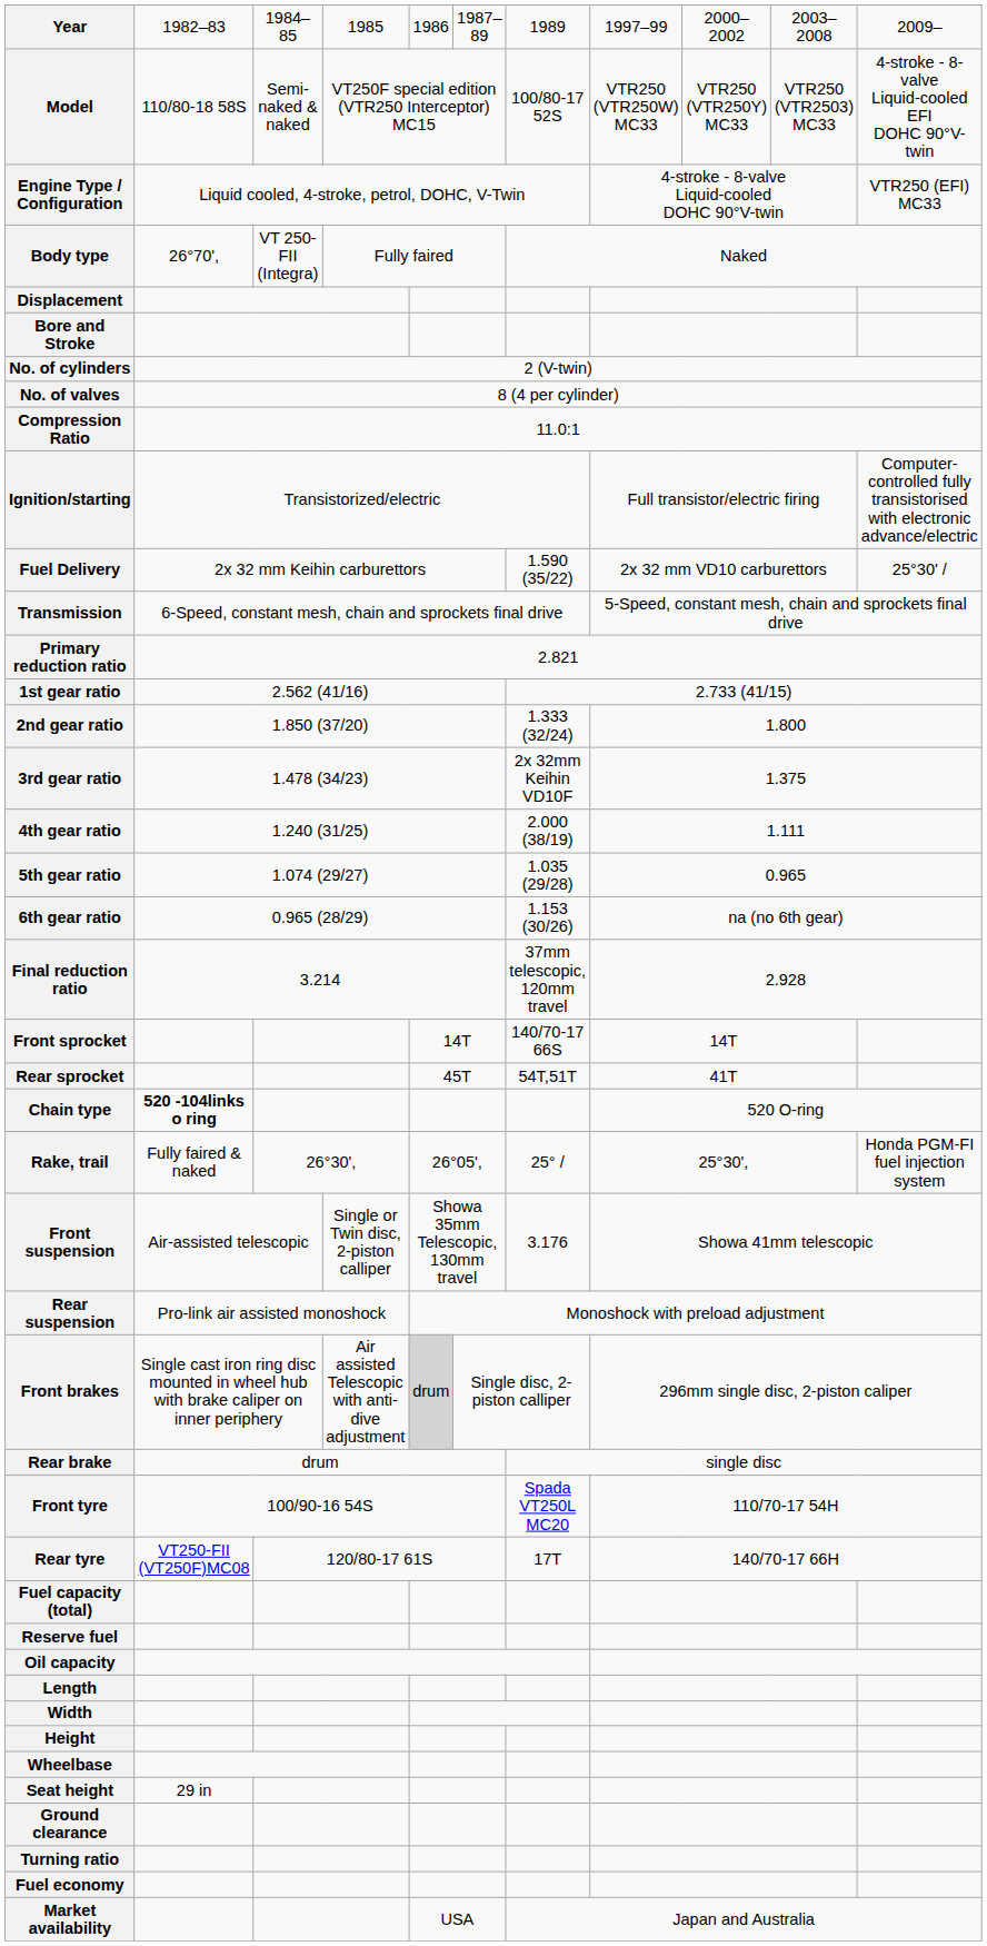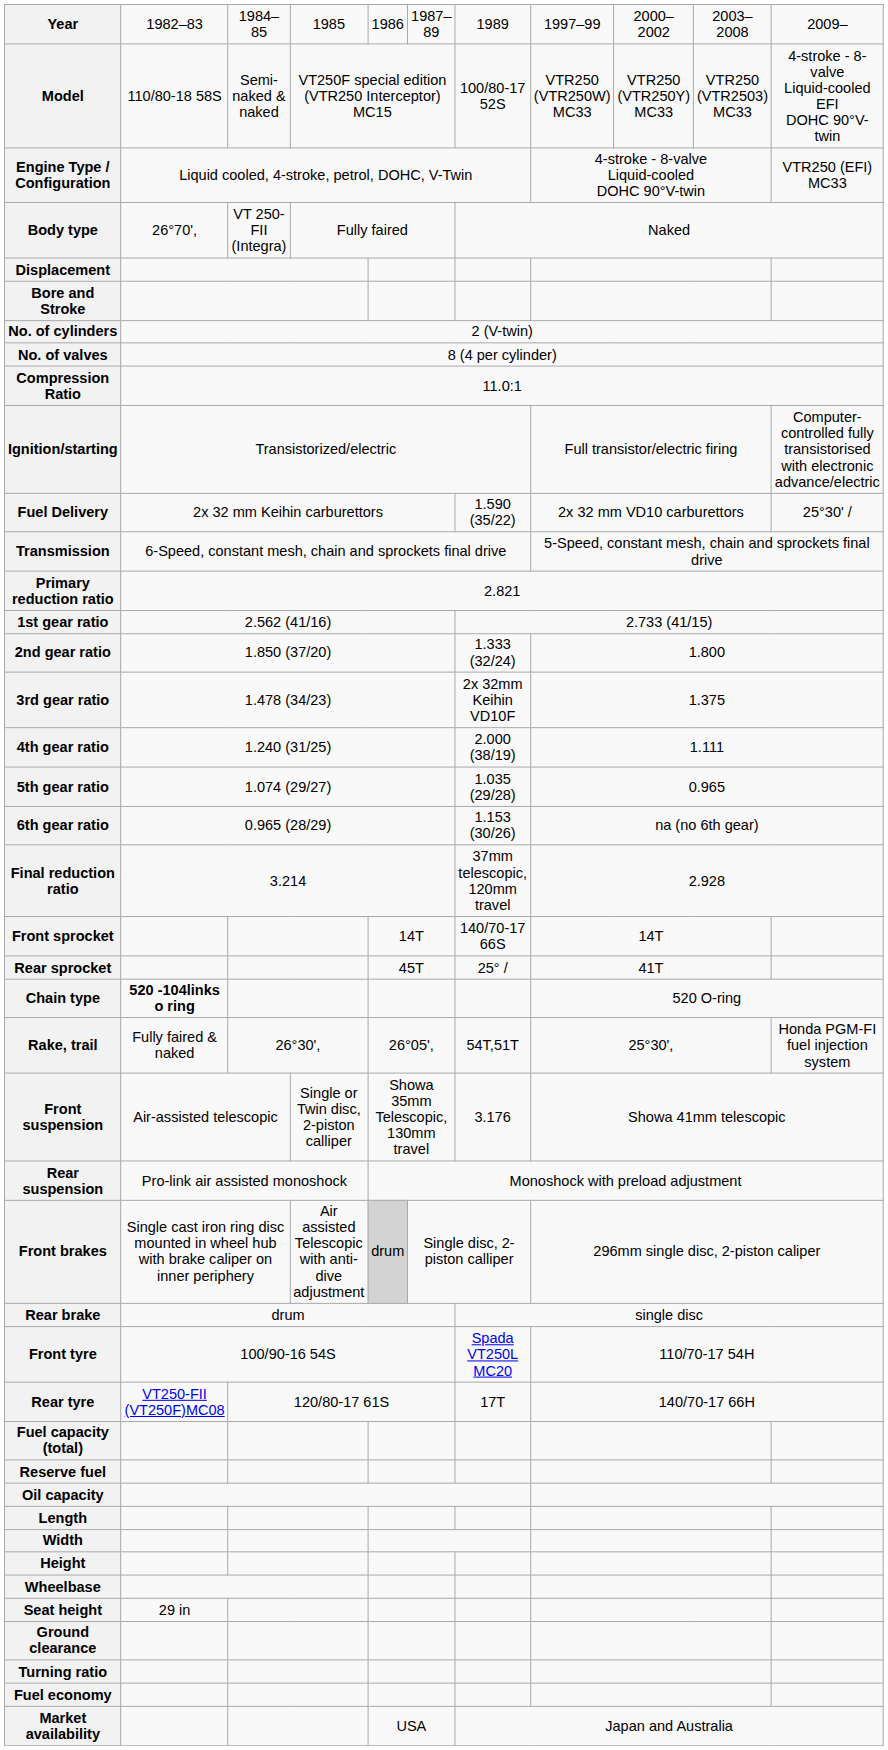 <table class="wikitable" style="text-align:center; font-size: 90%;">
 <tr>
 <th>Year</th>
 <td>1982–83</td>
 <td>1984–85</td>
 <td>1985</td>
 <td>1986</td>
 <td>1987–89</td>
 <td>1989</td>
 <td>1997–99</td>
 <td>2000–2002</td>
 <td>2003–2008</td>
 <td>2009–</td>
 </tr>
 <tr>
 <th>Model</th>
 <td>110/80-18 58S</td>
 <td>Semi-naked & naked</td>
 <td colspan="3">VT250F special edition <br> (VTR250 Interceptor) <br> MC15</td>
 <td>100/80-17 52S</td>
 <td>VTR250<br>(VTR250W) <br> MC33</td>
 <td>VTR250<br>(VTR250Y) <br> MC33</td>
 <td>VTR250<br>(VTR2503) <br> MC33</td>
 <td>4-stroke - 8-valve <br> Liquid-cooled EFI <br> DOHC 90°V-twin</td>
 </tr>
 <tr>
 <th>Engine Type / <br> Configuration <br></th>
 <td colspan="6">Liquid cooled, 4-stroke, petrol, DOHC, V-Twin</td>
 <td colspan="3">4-stroke - 8-valve <br> Liquid-cooled <br> DOHC 90°V-twin</td>
 <td>VTR250 (EFI) <br> MC33</td>
 </tr>
 <tr>
 <th>Body type</th>
 <td>26°70', </td>
 <td VT250-FII >VT 250-FII (Integra)</td>
 <td colspan="3">Fully faired</td>
 <td colspan="5">Naked</td>
 </tr>
 <tr>
 <th>Displacement</th>
 <td colspan="3"></td>
 <td colspan="2"></td>
 <td></td>
 <td colspan="3"></td>
 <td></td>
 </tr>
 <tr>
 <th>Bore and Stroke</th>
 <td colspan="3"></td>
 <td colspan="2"></td>
 <td></td>
 <td colspan="3"></td>
 <td></td>
 </tr>
 <tr>
 <th>No. of cylinders</th>
 <td colspan="10">2 (V-twin)</td>
 </tr>
 <tr>
 <th>No. of valves</th>
 <td colspan="10">8 (4 per cylinder)</td>
 </tr>
 <tr>
 <th>Compression Ratio</th>
 <td colspan="10">11.0:1</td>
 </tr>
 <tr>
 <th>Ignition/starting</th>
 <td colspan="6">Transistorized/electric</td>
 <td colspan="3">Full transistor/electric firing</td>
 <td>Computer-controlled fully <br> transistorised with electronic <br> advance/electric</td>
 </tr>
 <tr>
 <th>Fuel Delivery</th>
 <td colspan="5">2x 32 mm Keihin carburettors</td>
 <td>1.590 (35/22)</td>
 <td colspan="3">2x 32 mm VD10 carburettors</td>
 <td>25°30' / </td>
 </tr>
 <tr>
 <th>Transmission</th>
 <td colspan="6">6-Speed, constant mesh, chain and sprockets final drive</td>
 <td colspan="4">5-Speed, constant mesh, chain and sprockets final drive</td>
 </tr>
 <tr>
 <th>Primary reduction ratio</th>
 <td colspan="10">2.821</td>
 </tr>
 <tr>
 <th>1st gear ratio</th>
 <td colspan="5">2.562 (41/16)</td>
 <td colspan="5">2.733 (41/15)</td>
 </tr>
 <tr>
 <th>2nd gear ratio</th>
 <td colspan="5">1.850 (37/20)</td>
 <td>1.333 (32/24)</td>
 <td colspan="4">1.800</td>
 </tr>
 <tr>
 <th>3rd gear ratio</th>
 <td colspan="5">1.478 (34/23)</td>
 <td>2x 32mm Keihin VD10F</td>
 <td colspan="4">1.375</td>
 </tr>
 <tr>
 <th>4th gear ratio</th>
 <td colspan="5">1.240 (31/25)</td>
 <td>2.000 (38/19)</td>
 <td colspan="4">1.111</td>
 </tr>
 <tr>
 <th>5th gear ratio</th>
 <td colspan="5">1.074 (29/27)</td>
 <td>1.035 (29/28)</td>
 <td colspan="4">0.965</td>
 </tr>
 <tr>
 <th>6th gear ratio</th>
 <td colspan="5">0.965 (28/29)</td>
 <td>1.153 (30/26)</td>
 <td colspan="4">na (no 6th gear)</td>
 </tr>
 <tr>
 <th>Final reduction ratio</th>
 <td colspan="5">3.214</td>
 <td>37mm telescopic,<br>120mm travel</td>
 <td colspan="4">2.928</td>
 </tr>
 <tr>
 <th>Front sprocket</th>
 <td></td>
 <td colspan="2"></td>
 <td colspan="2">14T</td>
 <td>140/70-17 66S</td>
 <td colspan="3">14T</td>
 <td></td>
 </tr>
 <tr>
 <th>Rear sprocket</th>
 <td></td>
 <td colspan="2"></td>
 <td colspan="2">45T</td>
-<td colspan="1">54T,51T</td>
+<td>25° / </td>
 <td colspan="3">41T</td>
 <td></td>
 </tr>
 <tr>
 <th>Chain type</th>
 <td><strong>520 -104links o ring</strong></td>
 <td colspan="2"></td>
 <td colspan="2"></td>
 <td></td>
 <td colspan="4">520 O-ring</td>
 </tr>
 <tr>
 <th>Rake, trail</th>
 <td>Fully faired & naked</td>
 <td colspan="2">26°30', </td>
 <td colspan="2">26°05', </td>
-<td>25° / </td>
+<td colspan="1">54T,51T</td>
 <td colspan="3">25°30', </td>
 <td>Honda PGM-FI fuel injection system</td>
 </tr>
 <tr>
 <th>Front suspension</th>
 <td colspan="2">Air-assisted telescopic</td>
 <td>Single or Twin disc,<br>2-piston calliper</td>
 <td colspan="2">Showa 35mm Telescopic,<br>130mm travel</td>
 <td>3.176</td>
 <td colspan="4">Showa 41mm telescopic</td>
 </tr>
 <tr>
 <th>Rear suspension</th>
 <td colspan="3">Pro-link air assisted monoshock</td>
 <td colspan="7">Monoshock with preload adjustment</td>
 </tr>
 <tr>
 <th>Front brakes</th>
 <td colspan="2">Single cast iron ring disc mounted in wheel hub with brake caliper on inner periphery</td>
 <td>Air assisted <br> Telescopic with anti-<br>dive adjustment</td>
 <td style="background: lightgrey;">drum</td>
 <td colspan="2">Single disc, 2-piston calliper</td>
 <td colspan="4">296mm single disc, 2-piston caliper</td>
 </tr>
 <tr>
 <th>Rear brake</th>
 <td colspan="5">drum</td>
 <td colspan="5">single disc</td>
 </tr>
 <tr>
 <th>Front tyre</th>
 <td colspan="5">100/90-16 54S</td>
 <td><a href='#'>Spada VT250L <br> MC20</a></td>
 <td colspan="4">110/70-17 54H</td>
 </tr>
 <tr>
 <th>Rear tyre</th>
 <td><a href='#'>VT250-FII (VT250F)MC08</a></td>
 <td colspan="4">120/80-17 61S</td>
 <td colspan="1">17T</td>
 <td colspan="4">140/70-17 66H</td>
 </tr>
 <tr>
 <th>Fuel capacity (total)</th>
 <td></td>
 <td colspan="2"></td>
 <td colspan="2"></td>
 <td></td>
 <td colspan="3"></td>
 <td></td>
 </tr>
 <tr>
 <th>Reserve fuel</th>
 <td></td>
 <td colspan="2"></td>
 <td colspan="2"></td>
 <td></td>
 <td colspan="3"></td>
 <td></td>
 </tr>
 <tr>
 <th>Oil capacity</th>
 <td colspan="6"></td>
 <td colspan="4"></td>
 </tr>
 <tr>
 <th>Length</th>
 <td></td>
 <td colspan="2"></td>
 <td colspan="2"></td>
 <td></td>
 <td colspan="3"></td>
 <td></td>
 </tr>
 <tr>
 <th>Width</th>
 <td></td>
 <td colspan="2"></td>
 <td colspan="3"></td>
 <td colspan="3"></td>
 <td></td>
 </tr>
 <tr>
 <th>Height</th>
 <td></td>
 <td colspan="2"></td>
 <td colspan="2"></td>
 <td></td>
 <td colspan="3"></td>
 <td></td>
 </tr>
 <tr>
 <th>Wheelbase</th>
 <td colspan="3"></td>
 <td colspan="2"></td>
 <td></td>
 <td colspan="3"></td>
 <td></td>
 </tr>
 <tr>
 <th>Seat height</th>
 <td>29 in</td>
 <td colspan="2"></td>
 <td colspan="2"></td>
 <td></td>
 <td colspan="3"></td>
 <td></td>
 </tr>
 <tr>
 <th>Ground clearance</th>
 <td></td>
 <td colspan="2"></td>
 <td colspan="2"></td>
 <td></td>
 <td colspan="3"></td>
 <td></td>
 </tr>
 <tr>
 <th>Turning ratio</th>
 <td></td>
 <td colspan="2"></td>
 <td colspan="2"></td>
 <td></td>
 <td colspan="3"></td>
 <td></td>
 </tr>
 <tr>
 <th>Fuel economy</th>
 <td></td>
 <td colspan="2"></td>
 <td colspan="2"></td>
 <td></td>
 <td colspan="3"></td>
 <td></td>
 </tr>
 <tr>
 <th>Market availability</th>
 <td></td>
 <td colspan="2"></td>
 <td colspan="2">USA</td>
 <td colspan="5">Japan and Australia</td>
 </tr>
 </table>
